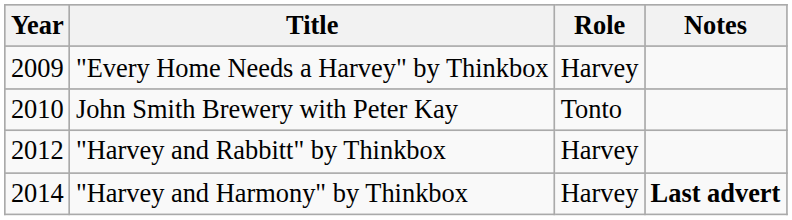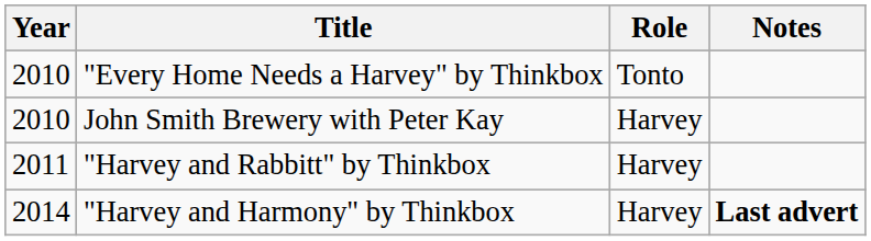 <table class="wikitable">
 <tr>
 <th>Year</th>
 <th>Title</th>
 <th>Role</th>
 <th>Notes</th>
 </tr>
 <tr>
-<td>2009</td>
+<td>2010</td>
 <td>"Every Home Needs a Harvey" by Thinkbox</td>
-<td>Harvey</td>
+<td>Tonto</td>
 <td></td>
 </tr>
 <tr>
 <td>2010</td>
 <td>John Smith Brewery with Peter Kay</td>
-<td>Tonto</td>
+<td>Harvey</td>
 <td></td>
 </tr>
 <tr>
-<td>2012</td>
+<td>2011</td>
 <td>"Harvey and Rabbitt" by Thinkbox</td>
 <td>Harvey</td>
 <td></td>
 </tr>
 <tr>
 <td>2014</td>
 <td>"Harvey and Harmony" by Thinkbox</td>
 <td>Harvey</td>
 <td><strong>Last advert</strong></td>
 </tr>
 </table>
